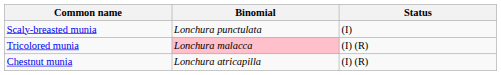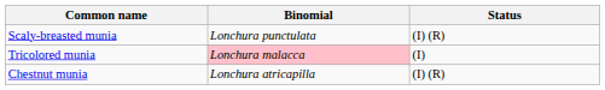 <table width=60% class="wikitable">
 <tr>
 <th width=34%>Common name</th>
 <th width=34%>Binomial</th>
 <th width=32%>Status</th>
 </tr>
 <tr>
 <td><a href='#'>Scaly-breasted munia</a></td>
 <td><em>Lonchura punctulata</em></td>
-<td>(I)</td>
+<td>(I) (R)</td>
 </tr>
 <tr>
 <td><a href='#'>Tricolored munia</a></td>
 <td style="background: pink;"><em>Lonchura malacca</em></td>
-<td>(I) (R)</td>
+<td>(I)</td>
 </tr>
 <tr>
 <td><a href='#'>Chestnut munia</a></td>
 <td><em>Lonchura atricapilla</em></td>
 <td>(I) (R)</td>
 </tr>
 </table>
